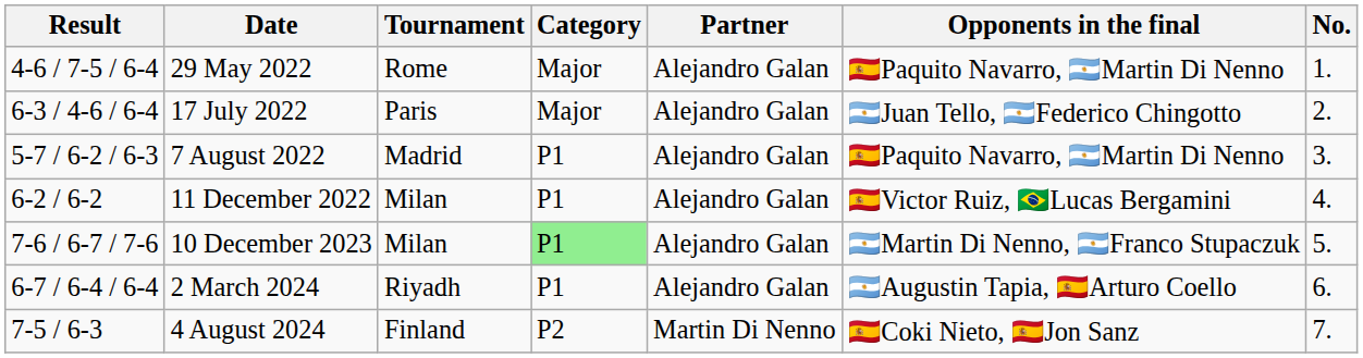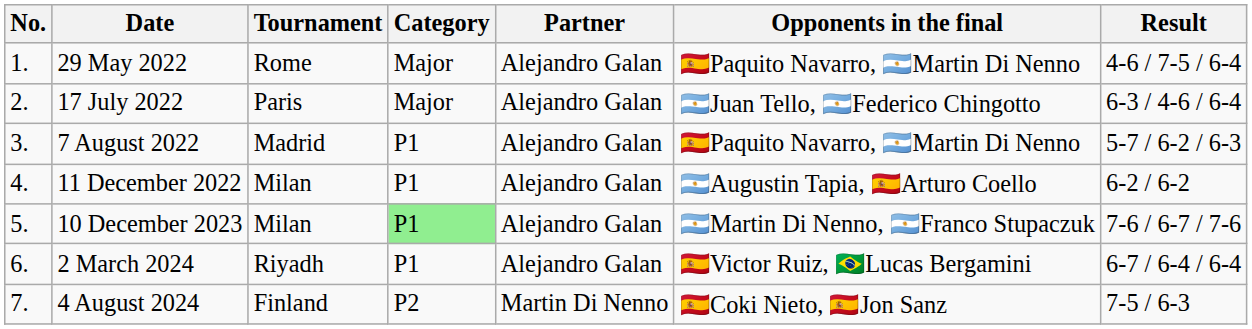 <table class="wikitable">
 <tr>
-<th>Result</th>
+<th>No.</th>
 <th>Date</th>
 <th>Tournament</th>
 <th>Category</th>
 <th>Partner</th>
 <th>Opponents in the final</th>
-<th>No.</th>
+<th>Result</th>
 </tr>
 <tr>
-<td>4-6 / 7-5 / 6-4</td>
+<td>1.</td>
 <td>29 May 2022</td>
 <td>Rome</td>
 <td>Major</td>
 <td>Alejandro Galan</td>
 <td>🇪🇸Paquito Navarro, 🇦🇷Martin Di Nenno</td>
-<td>1.</td>
+<td>4-6 / 7-5 / 6-4</td>
 </tr>
 <tr>
-<td>6-3 / 4-6 / 6-4</td>
+<td>2.</td>
 <td>17 July 2022</td>
 <td>Paris</td>
 <td>Major</td>
 <td>Alejandro Galan</td>
 <td>🇦🇷Juan Tello, 🇦🇷Federico Chingotto</td>
-<td>2.</td>
+<td>6-3 / 4-6 / 6-4</td>
 </tr>
 <tr>
-<td>5-7 / 6-2 / 6-3</td>
+<td>3.</td>
 <td>7 August 2022</td>
 <td>Madrid</td>
 <td>P1</td>
 <td>Alejandro Galan</td>
 <td>🇪🇸Paquito Navarro, 🇦🇷Martin Di Nenno</td>
-<td>3.</td>
+<td>5-7 / 6-2 / 6-3</td>
 </tr>
 <tr>
-<td>6-2 / 6-2</td>
+<td>4.</td>
 <td>11 December 2022</td>
 <td>Milan</td>
 <td>P1</td>
 <td>Alejandro Galan</td>
-<td>🇪🇸Victor Ruiz, 🇧🇷Lucas Bergamini</td>
-<td>4.</td>
+<td>🇦🇷Augustin Tapia, 🇪🇸Arturo Coello</td>
+<td>6-2 / 6-2</td>
 </tr>
 <tr>
-<td>7-6 / 6-7 / 7-6</td>
+<td>5.</td>
 <td>10 December 2023</td>
 <td>Milan</td>
 <td style="background: lightgreen;">P1</td>
 <td>Alejandro Galan</td>
 <td>🇦🇷Martin Di Nenno, 🇦🇷Franco Stupaczuk</td>
-<td>5.</td>
+<td>7-6 / 6-7 / 7-6</td>
 </tr>
 <tr>
-<td>6-7 / 6-4 / 6-4</td>
+<td>6.</td>
 <td>2 March 2024</td>
 <td>Riyadh</td>
 <td>P1</td>
 <td>Alejandro Galan</td>
-<td>🇦🇷Augustin Tapia, 🇪🇸Arturo Coello</td>
-<td>6.</td>
+<td>🇪🇸Victor Ruiz, 🇧🇷Lucas Bergamini</td>
+<td>6-7 / 6-4 / 6-4</td>
 </tr>
 <tr>
-<td>7-5 / 6-3</td>
+<td>7.</td>
 <td>4 August 2024</td>
 <td>Finland</td>
 <td>P2</td>
 <td>Martin Di Nenno</td>
 <td>🇪🇸Coki Nieto, 🇪🇸Jon Sanz</td>
-<td>7.</td>
+<td>7-5 / 6-3</td>
 </tr>
 </table>
